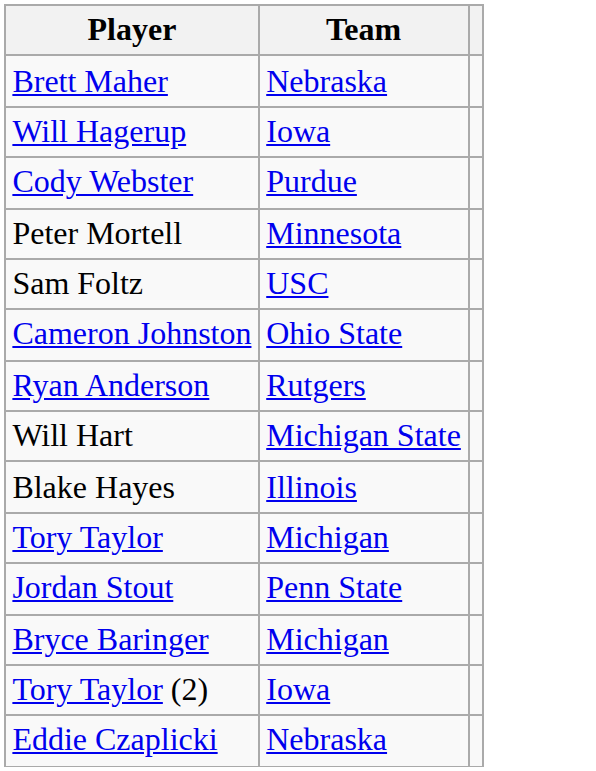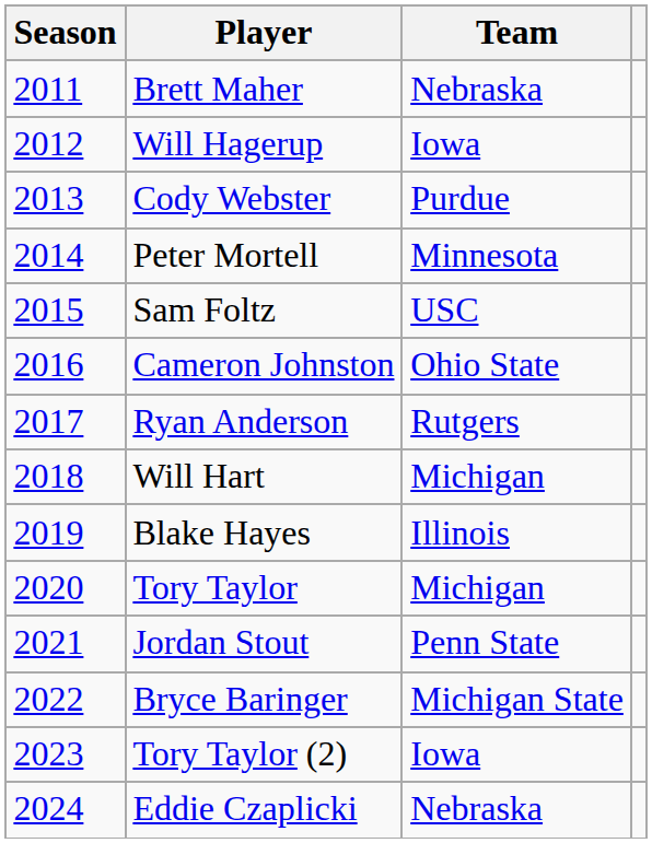 <table class="wikitable sortable">
 <tr>
+<th>Season</th>
 <th>Player</th>
 <th>Team</th>
 <th></th>
 </tr>
 <tr>
+<td><a href='#'>2011</a></td>
 <td><a href='#'>Brett Maher</a></td>
 <td><a href='#'>Nebraska</a></td>
 <td></td>
 </tr>
 <tr>
+<td><a href='#'>2012</a></td>
 <td><a href='#'>Will Hagerup</a></td>
 <td><a href='#'>Iowa</a></td>
 <td></td>
 </tr>
 <tr>
+<td><a href='#'>2013</a></td>
 <td><a href='#'>Cody Webster</a></td>
 <td><a href='#'>Purdue</a></td>
 <td></td>
 </tr>
 <tr>
+<td><a href='#'>2014</a></td>
 <td>Peter Mortell</td>
 <td><a href='#'>Minnesota</a></td>
 <td></td>
 </tr>
 <tr>
+<td><a href='#'>2015</a></td>
 <td>Sam Foltz</td>
 <td><a href='#'>USC</a></td>
 <td></td>
 </tr>
 <tr>
+<td><a href='#'>2016</a></td>
 <td><a href='#'>Cameron Johnston</a></td>
 <td><a href='#'>Ohio State</a></td>
 <td></td>
 </tr>
 <tr>
+<td><a href='#'>2017</a></td>
 <td><a href='#'>Ryan Anderson</a></td>
 <td><a href='#'>Rutgers</a></td>
 <td></td>
 </tr>
 <tr>
+<td><a href='#'>2018</a></td>
 <td>Will Hart</td>
-<td><a href='#'>Michigan State</a></td>
+<td><a href='#'>Michigan</a></td>
 <td></td>
 </tr>
 <tr>
+<td><a href='#'>2019</a></td>
 <td>Blake Hayes</td>
 <td><a href='#'>Illinois</a></td>
 <td></td>
 </tr>
 <tr>
+<td><a href='#'>2020</a></td>
 <td><a href='#'>Tory Taylor</a></td>
 <td><a href='#'>Michigan</a></td>
 <td></td>
 </tr>
 <tr>
+<td><a href='#'>2021</a></td>
 <td><a href='#'>Jordan Stout</a></td>
 <td><a href='#'>Penn State</a></td>
 <td></td>
 </tr>
 <tr>
+<td><a href='#'>2022</a></td>
 <td><a href='#'>Bryce Baringer</a></td>
-<td><a href='#'>Michigan</a></td>
+<td><a href='#'>Michigan State</a></td>
 <td></td>
 </tr>
 <tr>
+<td><a href='#'>2023</a></td>
 <td><a href='#'>Tory Taylor</a> (2)</td>
 <td><a href='#'>Iowa</a></td>
 <td></td>
 </tr>
 <tr>
+<td><a href='#'>2024</a></td>
 <td><a href='#'>Eddie Czaplicki</a></td>
 <td><a href='#'>Nebraska</a></td>
 <td></td>
 </tr>
 </table>
